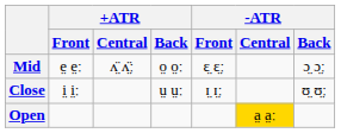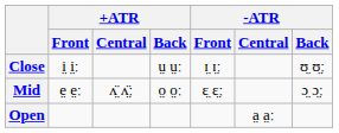 <table class="wikitable" style="text-align:center">
 <tr>
 <th rowspan="2"></th>
 <th colspan="3"><a href='#'>+ATR</a></th>
 <th colspan="3"><a href='#'>-ATR</a></th>
 </tr>
 <tr>
 <th><a href='#'>Front</a></th>
 <th><a href='#'>Central</a></th>
 <th><a href='#'>Back</a></th>
 <th><a href='#'>Front</a></th>
 <th><a href='#'>Central</a></th>
 <th><a href='#'>Back</a></th>
 </tr>
+<tr align="center">
+<th><a href='#'>Close</a></th>
+<td>i̤ i̤ː</td>
+<td></td>
+<td>ṳ ṳː</td>
+<td>ɪ̤ ɪ̤ː</td>
+<td></td>
+<td>ʊ̤ ʊ̤ː</td>
+</tr>
 <tr>
 <th><a href='#'>Mid</a></th>
 <td>e̤ e̤ː</td>
 <td>ʌ̤̈ ʌ̤̈ː</td>
 <td>o̤ o̤ː</td>
 <td>ɛ̤ ɛ̤ː</td>
 <td></td>
 <td>ɔ̤ ɔ̤ː</td>
 </tr>
 <tr align="center">
-<th><a href='#'>Close</a></th>
-<td>i̤ i̤ː</td>
-<td></td>
-<td>ṳ ṳː</td>
-<td>ɪ̤ ɪ̤ː</td>
-<td></td>
-<td>ʊ̤ ʊ̤ː</td>
-</tr>
-<tr align="center">
 <th><a href='#'>Open</a></th>
 <td></td>
 <td></td>
 <td></td>
 <td></td>
-<td style="background: gold;">a̤ a̤ː</td>
+<td>a̤ a̤ː</td>
 <td></td>
 </tr>
 </table>
